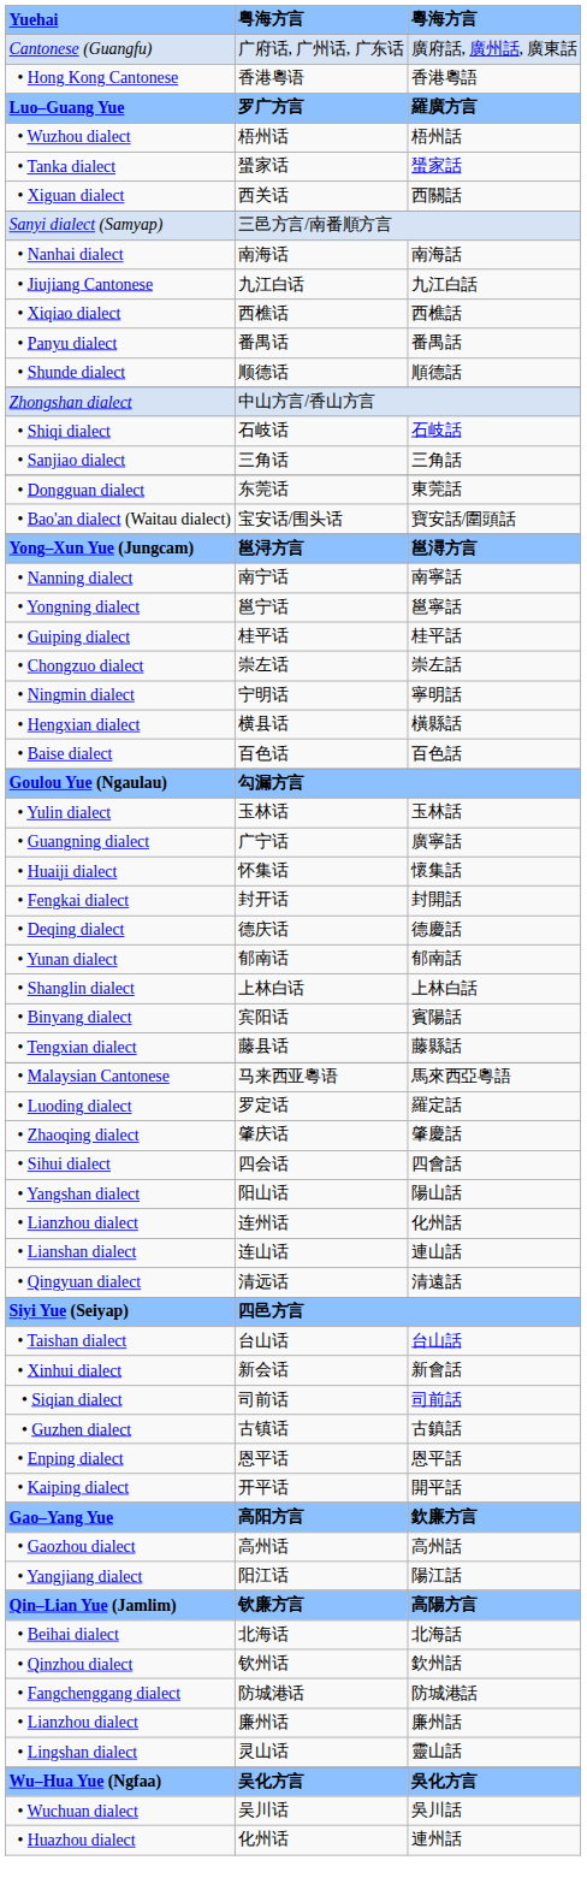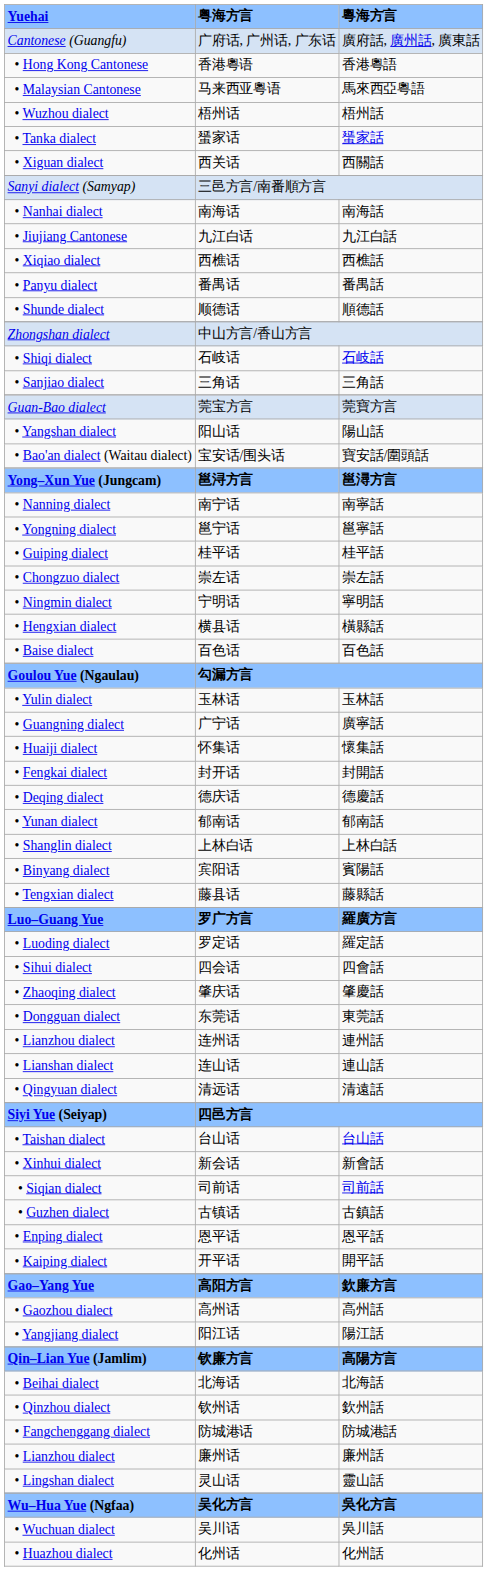 <table class="wikitable">
 <tr bgcolor="8dc0ff">
 <td><strong><a href='#'>Yuehai</a></strong></td>
 <td><strong>粤海方言</strong></td>
 <td><strong>粵海方言</strong></td>
 </tr>
 <tr bgcolor="d5e3f4">
 <td><em><a href='#'>Cantonese</a> (Guangfu)</em></td>
 <td>广府话, 广州话, 广东话</td>
 <td>廣府話, <a href='#'>廣州話</a>, 廣東話</td>
 </tr>
 <tr>
 <td>  • <a href='#'>Hong Kong Cantonese</a></td>
 <td>香港粵语</td>
 <td>香港粵語</td>
 </tr>
-<tr bgcolor="8dc0ff">
-<td><strong><a href='#'>Luo–Guang Yue</a></strong></td>
-<td><strong>罗广方言</strong></td>
-<td><strong>羅廣方言</strong></td>
+<tr>
+<td>  • <a href='#'>Malaysian Cantonese</a></td>
+<td>马来西亚粵语</td>
+<td>馬來西亞粵語</td>
 </tr>
 <tr>
 <td>  • <a href='#'>Wuzhou dialect</a></td>
 <td>梧州话</td>
 <td>梧州話</td>
 </tr>
 <tr>
 <td>  • <a href='#'>Tanka dialect</a></td>
 <td>蜑家话</td>
 <td><a href='#'>蜑家話</a></td>
 </tr>
 <tr>
 <td>  • <a href='#'>Xiguan dialect</a></td>
 <td>西关话</td>
 <td>西關話</td>
 </tr>
 <tr>
 </tr>
 <tr bgcolor="d5e3f4">
 <td><em><a href='#'>Sanyi dialect</a> (Samyap)</em></td>
 <td colspan=2>三邑方言/南番順方言</td>
 </tr>
 <tr>
 <td>  • <a href='#'>Nanhai dialect</a></td>
 <td>南海话</td>
 <td>南海話</td>
 </tr>
 <tr>
 <td>  • <a href='#'>Jiujiang Cantonese</a></td>
 <td>九江白话</td>
 <td>九江白話</td>
 </tr>
 <tr>
 <td>  • <a href='#'>Xiqiao dialect</a></td>
 <td>西樵话</td>
 <td>西樵話</td>
 </tr>
 <tr>
 <td>  • <a href='#'>Panyu dialect</a></td>
 <td>番禺话</td>
 <td>番禺話</td>
 </tr>
 <tr>
 <td>  • <a href='#'>Shunde dialect</a></td>
 <td>顺德话</td>
 <td>順德話</td>
 </tr>
 <tr>
 </tr>
 <tr bgcolor="d5e3f4">
 <td><em><a href='#'>Zhongshan dialect</a></em></td>
 <td colspan=2>中山方言/香山方言</td>
 </tr>
 <tr>
 <td>  • <a href='#'>Shiqi dialect</a></td>
 <td>石岐话</td>
 <td><a href='#'>石岐話</a></td>
 </tr>
 <tr>
 <td>  • <a href='#'>Sanjiao dialect</a></td>
 <td>三角话</td>
 <td>三角話</td>
 </tr>
 <tr>
 </tr>
+<tr bgcolor="d5e3f4">
+<td><em><a href='#'>Guan-Bao dialect</a></em></td>
+<td>莞宝方言</td>
+<td>莞寶方言</td>
+</tr>
 <tr>
-<td>  • <a href='#'>Dongguan dialect</a></td>
-<td>东莞话</td>
-<td>東莞話</td>
+<td>  • <a href='#'>Yangshan dialect</a></td>
+<td>阳山话</td>
+<td>陽山話</td>
 </tr>
 <tr>
 <td>  • <a href='#'>Bao'an dialect</a> (Waitau dialect)</td>
 <td>宝安话/围头话</td>
 <td>寶安話/圍頭話</td>
 </tr>
 <tr>
 </tr>
 <tr bgcolor="8dc0ff">
 <td><strong><a href='#'>Yong–Xun Yue</a> (Jungcam)</strong></td>
 <td><strong>邕浔方言</strong></td>
 <td><strong>邕潯方言</strong></td>
 </tr>
 <tr>
 <td>  • <a href='#'>Nanning dialect</a></td>
 <td>南宁话</td>
 <td>南寧話</td>
 </tr>
 <tr>
 <td>  • <a href='#'>Yongning dialect</a></td>
 <td>邕宁话</td>
 <td>邕寧話</td>
 </tr>
 <tr>
 <td>  • <a href='#'>Guiping dialect</a></td>
 <td>桂平话</td>
 <td>桂平話</td>
 </tr>
 <tr>
 <td>  • <a href='#'>Chongzuo dialect</a></td>
 <td>崇左话</td>
 <td>崇左話</td>
 </tr>
 <tr>
 <td>  • <a href='#'>Ningmin dialect</a></td>
 <td>宁明话</td>
 <td>寧明話</td>
 </tr>
 <tr>
 <td>  • <a href='#'>Hengxian dialect</a></td>
 <td>横县话</td>
 <td>橫縣話</td>
 </tr>
 <tr>
 <td>  • <a href='#'>Baise dialect</a></td>
 <td>百色话</td>
 <td>百色話</td>
 </tr>
 <tr>
 </tr>
 <tr bgcolor="8dc0ff">
 <td><strong><a href='#'>Goulou Yue</a> (Ngaulau)</strong></td>
 <td colspan=2><strong>勾漏方言</strong></td>
 </tr>
 <tr>
 <td>  • <a href='#'>Yulin dialect</a></td>
 <td>玉林话</td>
 <td>玉林話</td>
 </tr>
 <tr>
 <td>  • <a href='#'>Guangning dialect</a></td>
 <td>广宁话</td>
 <td>廣寧話</td>
 </tr>
 <tr>
 <td>  • <a href='#'>Huaiji dialect</a></td>
 <td>怀集话</td>
 <td>懷集話</td>
 </tr>
 <tr>
 <td>  • <a href='#'>Fengkai dialect</a></td>
 <td>封开话</td>
 <td>封開話</td>
 </tr>
 <tr>
 <td>  • <a href='#'>Deqing dialect</a></td>
 <td>德庆话</td>
 <td>德慶話</td>
 </tr>
 <tr>
 <td>  • <a href='#'>Yunan dialect</a></td>
 <td>郁南话</td>
 <td>郁南話</td>
 </tr>
 <tr>
 <td>  • <a href='#'>Shanglin dialect</a></td>
 <td>上林白话</td>
 <td>上林白話</td>
 </tr>
 <tr>
 <td>  • <a href='#'>Binyang dialect</a></td>
 <td>宾阳话</td>
 <td>賓陽話</td>
 </tr>
 <tr>
 <td>  • <a href='#'>Tengxian dialect</a></td>
 <td>藤县话</td>
 <td>藤縣話</td>
 </tr>
 <tr>
 </tr>
-<tr>
-<td>  • <a href='#'>Malaysian Cantonese</a></td>
-<td>马来西亚粵语</td>
-<td>馬來西亞粵語</td>
+<tr bgcolor="8dc0ff">
+<td><strong><a href='#'>Luo–Guang Yue</a></strong></td>
+<td><strong>罗广方言</strong></td>
+<td><strong>羅廣方言</strong></td>
 </tr>
 <tr>
 <td>  • <a href='#'>Luoding dialect</a></td>
 <td>罗定话</td>
 <td>羅定話</td>
 </tr>
 <tr>
+<td>  • <a href='#'>Sihui dialect</a></td>
+<td>四会话</td>
+<td>四會話</td>
+</tr>
+<tr>
 <td>  • <a href='#'>Zhaoqing dialect</a></td>
 <td>肇庆话</td>
 <td>肇慶話</td>
 </tr>
 <tr>
-<td>  • <a href='#'>Sihui dialect</a></td>
-<td>四会话</td>
-<td>四會話</td>
-</tr>
-<tr>
-<td>  • <a href='#'>Yangshan dialect</a></td>
-<td>阳山话</td>
-<td>陽山話</td>
+<td>  • <a href='#'>Dongguan dialect</a></td>
+<td>东莞话</td>
+<td>東莞話</td>
 </tr>
 <tr>
 <td>  • <a href='#'>Lianzhou dialect</a></td>
 <td>连州话</td>
-<td>化州話</td>
+<td>連州話</td>
 </tr>
 <tr>
 <td>  • <a href='#'>Lianshan dialect</a></td>
 <td>连山话</td>
 <td>連山話</td>
 </tr>
 <tr>
 <td>  • <a href='#'>Qingyuan dialect</a></td>
 <td>清远话</td>
 <td>清遠話</td>
 </tr>
 <tr>
 </tr>
 <tr bgcolor="8dc0ff">
 <td><strong><a href='#'>Siyi Yue</a> (Seiyap)</strong></td>
 <td colspan=2><strong>四邑方言</strong></td>
 </tr>
 <tr>
 <td>  • <a href='#'>Taishan dialect</a></td>
 <td>台山话</td>
 <td><a href='#'>台山話</a></td>
 </tr>
 <tr>
 <td>  • <a href='#'>Xinhui dialect</a></td>
 <td>新会话</td>
 <td>新會話</td>
 </tr>
 <tr>
 <td>   • <a href='#'>Siqian dialect</a></td>
 <td>司前话</td>
 <td><a href='#'>司前話</a></td>
 </tr>
 <tr>
 <td>   • <a href='#'>Guzhen dialect</a></td>
 <td>古镇话</td>
 <td>古鎮話</td>
 </tr>
 <tr>
 <td>  • <a href='#'>Enping dialect</a></td>
 <td>恩平话</td>
 <td>恩平話</td>
 </tr>
 <tr>
 <td>  • <a href='#'>Kaiping dialect</a></td>
 <td>开平话</td>
 <td>開平話</td>
 </tr>
 <tr>
 </tr>
 <tr bgcolor="8dc0ff">
 <td><strong><a href='#'>Gao–Yang Yue</a></strong></td>
 <td><strong>高阳方言</strong></td>
 <td><strong>欽廉方言</strong></td>
 </tr>
 <tr>
 <td>  • <a href='#'>Gaozhou dialect</a></td>
 <td>高州话</td>
 <td>高州話</td>
 </tr>
 <tr>
 <td>  • <a href='#'>Yangjiang dialect</a></td>
 <td>阳江话</td>
 <td>陽江話</td>
 </tr>
 <tr>
 </tr>
 <tr bgcolor="8dc0ff">
 <td><strong><a href='#'>Qin–Lian Yue</a> (Jamlim)</strong></td>
 <td><strong>钦廉方言</strong></td>
 <td><strong> 高陽方言</strong></td>
 </tr>
 <tr>
 <td>  • <a href='#'>Beihai dialect</a></td>
 <td>北海话</td>
 <td>北海話</td>
 </tr>
 <tr>
 <td>  • <a href='#'>Qinzhou dialect</a></td>
 <td>钦州话</td>
 <td>欽州話</td>
 </tr>
 <tr>
 <td>  • <a href='#'>Fangchenggang dialect</a></td>
 <td>防城港话</td>
 <td>防城港話</td>
 </tr>
 <tr>
 <td>  • <a href='#'>Lianzhou dialect</a></td>
 <td>廉州话</td>
 <td>廉州話</td>
 </tr>
 <tr>
 <td>  • <a href='#'>Lingshan dialect</a></td>
 <td>灵山话</td>
 <td>靈山話</td>
 </tr>
 <tr>
 </tr>
 <tr bgcolor="8dc0ff">
 <td><strong><a href='#'>Wu–Hua Yue</a> (Ngfaa)</strong></td>
 <td><strong>吴化方言</strong></td>
 <td><strong>吳化方言</strong></td>
 </tr>
 <tr>
 <td>  • <a href='#'>Wuchuan dialect</a></td>
 <td>吴川话</td>
 <td>吳川話</td>
 </tr>
 <tr>
 <td>  • <a href='#'>Huazhou dialect</a></td>
 <td>化州话</td>
-<td>連州話</td>
+<td>化州話</td>
 </tr>
 </table>
